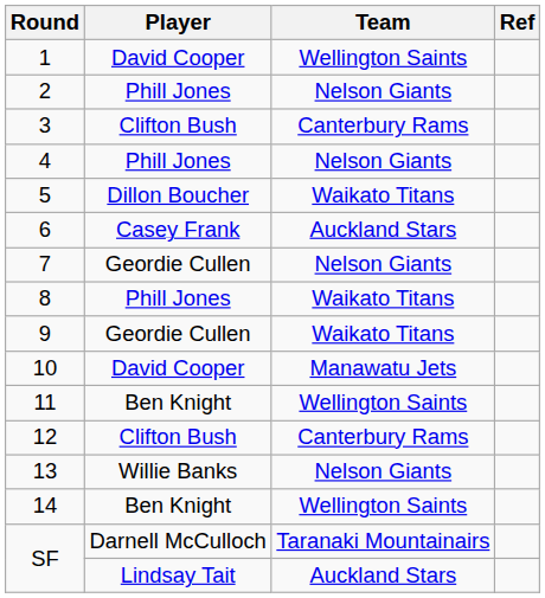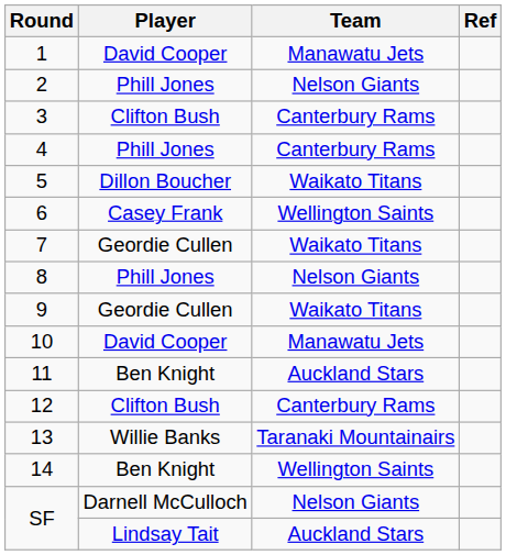 <table class="wikitable" style="text-align:center">
 <tr>
 <th>Round</th>
 <th>Player</th>
 <th>Team</th>
 <th>Ref</th>
 </tr>
 <tr>
 <td>1</td>
 <td><a href='#'>David Cooper</a></td>
-<td><a href='#'>Wellington Saints</a></td>
+<td><a href='#'>Manawatu Jets</a></td>
 <td></td>
 </tr>
 <tr>
 <td>2</td>
 <td><a href='#'>Phill Jones</a></td>
 <td><a href='#'>Nelson Giants</a></td>
 <td></td>
 </tr>
 <tr>
 <td>3</td>
 <td><a href='#'>Clifton Bush</a></td>
 <td><a href='#'>Canterbury Rams</a></td>
 <td></td>
 </tr>
 <tr>
 <td>4</td>
 <td><a href='#'>Phill Jones</a></td>
-<td><a href='#'>Nelson Giants</a></td>
+<td><a href='#'>Canterbury Rams</a></td>
 <td></td>
 </tr>
 <tr>
 <td>5</td>
 <td><a href='#'>Dillon Boucher</a></td>
 <td><a href='#'>Waikato Titans</a></td>
 <td></td>
 </tr>
 <tr>
 <td>6</td>
 <td><a href='#'>Casey Frank</a></td>
-<td><a href='#'>Auckland Stars</a></td>
+<td><a href='#'>Wellington Saints</a></td>
 <td></td>
 </tr>
 <tr>
 <td>7</td>
 <td>Geordie Cullen</td>
-<td><a href='#'>Nelson Giants</a></td>
+<td><a href='#'>Waikato Titans</a></td>
 <td></td>
 </tr>
 <tr>
 <td>8</td>
 <td><a href='#'>Phill Jones</a></td>
-<td><a href='#'>Waikato Titans</a></td>
+<td><a href='#'>Nelson Giants</a></td>
 <td></td>
 </tr>
 <tr>
 <td>9</td>
 <td>Geordie Cullen</td>
 <td><a href='#'>Waikato Titans</a></td>
 <td></td>
 </tr>
 <tr>
 <td>10</td>
 <td><a href='#'>David Cooper</a></td>
 <td><a href='#'>Manawatu Jets</a></td>
 <td></td>
 </tr>
 <tr>
 <td>11</td>
 <td>Ben Knight</td>
-<td><a href='#'>Wellington Saints</a></td>
+<td><a href='#'>Auckland Stars</a></td>
 <td></td>
 </tr>
 <tr>
 <td>12</td>
 <td><a href='#'>Clifton Bush</a></td>
 <td><a href='#'>Canterbury Rams</a></td>
 <td></td>
 </tr>
 <tr>
 <td>13</td>
 <td>Willie Banks</td>
-<td><a href='#'>Nelson Giants</a></td>
+<td><a href='#'>Taranaki Mountainairs</a></td>
 <td></td>
 </tr>
 <tr>
 <td>14</td>
 <td>Ben Knight</td>
 <td><a href='#'>Wellington Saints</a></td>
 <td></td>
 </tr>
 <tr>
 <td rowspan=2>SF</td>
 <td>Darnell McCulloch</td>
-<td><a href='#'>Taranaki Mountainairs</a></td>
+<td><a href='#'>Nelson Giants</a></td>
 <td></td>
 </tr>
 <tr>
 <td><a href='#'>Lindsay Tait</a></td>
 <td><a href='#'>Auckland Stars</a></td>
 <td></td>
 </tr>
 </table>
